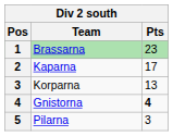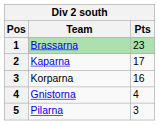 <table class="wikitable">
 <tr>
 <th colspan="3">Div 2 south</th>
 </tr>
 <tr>
 <th width=20>Pos</th>
 <th width=150>Team</th>
 <th width=30>Pts</th>
 </tr>
 <tr style="background:#ACE1AF;">
 <th>1</th>
 <td><a href='#'>Brassarna</a></td>
 <td>23</td>
 </tr>
 <tr>
 <th>2</th>
 <td><a href='#'>Kaparna</a></td>
 <td>17</td>
 </tr>
 <tr>
 <th>3</th>
 <td>Korparna</td>
-<td>13</td>
+<td>16</td>
 </tr>
 <tr>
 <th>4</th>
 <td><a href='#'>Gnistorna</a></td>
-<td><strong>4</strong></td>
+<td>4</td>
 </tr>
 <tr>
 <th>5</th>
 <td><a href='#'>Pilarna</a></td>
 <td>3</td>
 </tr>
 </table>
